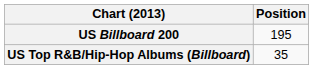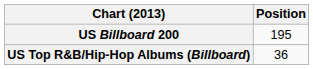 <table class="wikitable plainrowheaders" style="text-align:center">
 <tr>
 <th scope="col">Chart (2013)</th>
 <th scope="col">Position</th>
 </tr>
 <tr>
 <th scope="row">US <em>Billboard</em> 200</th>
 <td>195</td>
 </tr>
 <tr>
 <th scope="row">US Top R&B/Hip-Hop Albums (<em>Billboard</em>)</th>
-<td>35</td>
+<td>36</td>
 </tr>
 </table>
